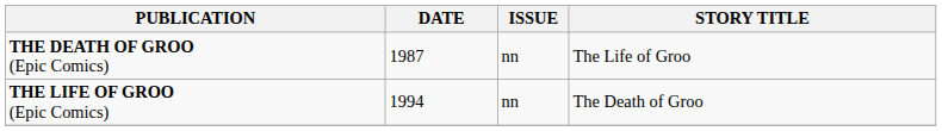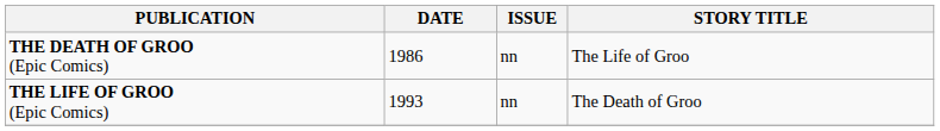 <table class="wikitable">
 <tr>
 <th width="360"><strong>PUBLICATION</strong></th>
 <th width="100"><strong>DATE</strong></th>
 <th width="60"><strong>ISSUE</strong></th>
 <th width="350"><strong>STORY TITLE</strong></th>
 </tr>
 <tr>
 <td><strong>THE DEATH OF GROO</strong><br>(Epic Comics)</td>
-<td>1987</td>
+<td>1986</td>
 <td>nn</td>
 <td>The Life of Groo</td>
 </tr>
 <tr>
 <td><strong>THE LIFE OF GROO</strong><br>(Epic Comics)</td>
-<td>1994</td>
+<td>1993</td>
 <td>nn</td>
 <td>The Death of Groo</td>
 </tr>
 <tr>
 </tr>
 </table>
